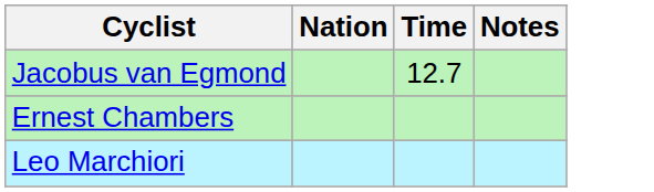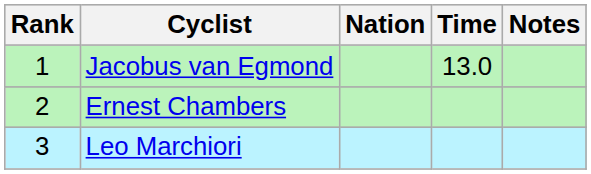 <table class="wikitable sortable" style="text-align:center">
 <tr>
+<th>Rank</th>
 <th>Cyclist</th>
 <th>Nation</th>
 <th>Time</th>
 <th>Notes</th>
 </tr>
 <tr bgcolor=bbf3bb>
+<td>1</td>
 <td align=left><a href='#'>Jacobus van Egmond</a></td>
 <td align=left></td>
-<td>12.7</td>
+<td>13.0</td>
 <td></td>
 </tr>
 <tr bgcolor=bbf3bb>
+<td>2</td>
 <td align=left><a href='#'>Ernest Chambers</a></td>
 <td align=left></td>
 <td></td>
 <td></td>
 </tr>
 <tr bgcolor=bbf3ff>
+<td>3</td>
 <td align=left><a href='#'>Leo Marchiori</a></td>
 <td align=left></td>
 <td></td>
 <td></td>
 </tr>
 </table>
